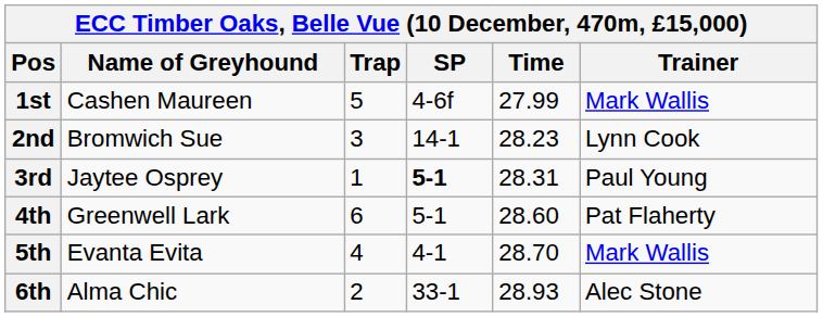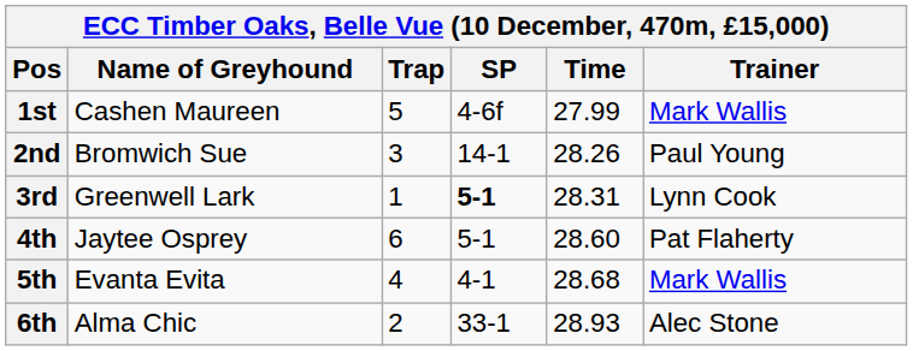 <table class="wikitable">
 <tr>
 <th colspan="6"><a href='#'>ECC Timber Oaks</a>, <a href='#'>Belle Vue</a> (10 December, 470m, £15,000)</th>
 </tr>
 <tr>
 <th width=30>Pos</th>
 <th width=180>Name of Greyhound</th>
 <th width=30>Trap</th>
 <th width=50>SP</th>
 <th width=50>Time</th>
 <th width=150>Trainer</th>
 </tr>
 <tr>
 <th>1st</th>
 <td>Cashen Maureen</td>
 <td>5</td>
 <td>4-6f</td>
 <td>27.99</td>
 <td><a href='#'>Mark Wallis</a></td>
 </tr>
 <tr>
 <th>2nd</th>
 <td>Bromwich Sue</td>
 <td>3</td>
 <td>14-1</td>
-<td>28.23</td>
+<td>28.26</td>
+<td>Paul Young</td>
+</tr>
+<tr>
+<th>3rd</th>
+<td>Greenwell Lark</td>
+<td>1</td>
+<td><strong>5-1</strong></td>
+<td>28.31</td>
 <td>Lynn Cook</td>
 </tr>
 <tr>
-<th>3rd</th>
+<th>4th</th>
 <td>Jaytee Osprey</td>
-<td>1</td>
-<td><strong>5-1</strong></td>
-<td>28.31</td>
-<td>Paul Young</td>
-</tr>
-<tr>
-<th>4th</th>
-<td>Greenwell Lark</td>
 <td>6</td>
 <td>5-1</td>
 <td>28.60</td>
 <td>Pat Flaherty</td>
 </tr>
 <tr>
 <th>5th</th>
 <td>Evanta Evita</td>
 <td>4</td>
 <td>4-1</td>
-<td>28.70</td>
+<td>28.68</td>
 <td><a href='#'>Mark Wallis</a></td>
 </tr>
 <tr>
 <th>6th</th>
 <td>Alma Chic</td>
 <td>2</td>
 <td>33-1</td>
 <td>28.93</td>
 <td>Alec Stone</td>
 </tr>
 </table>
